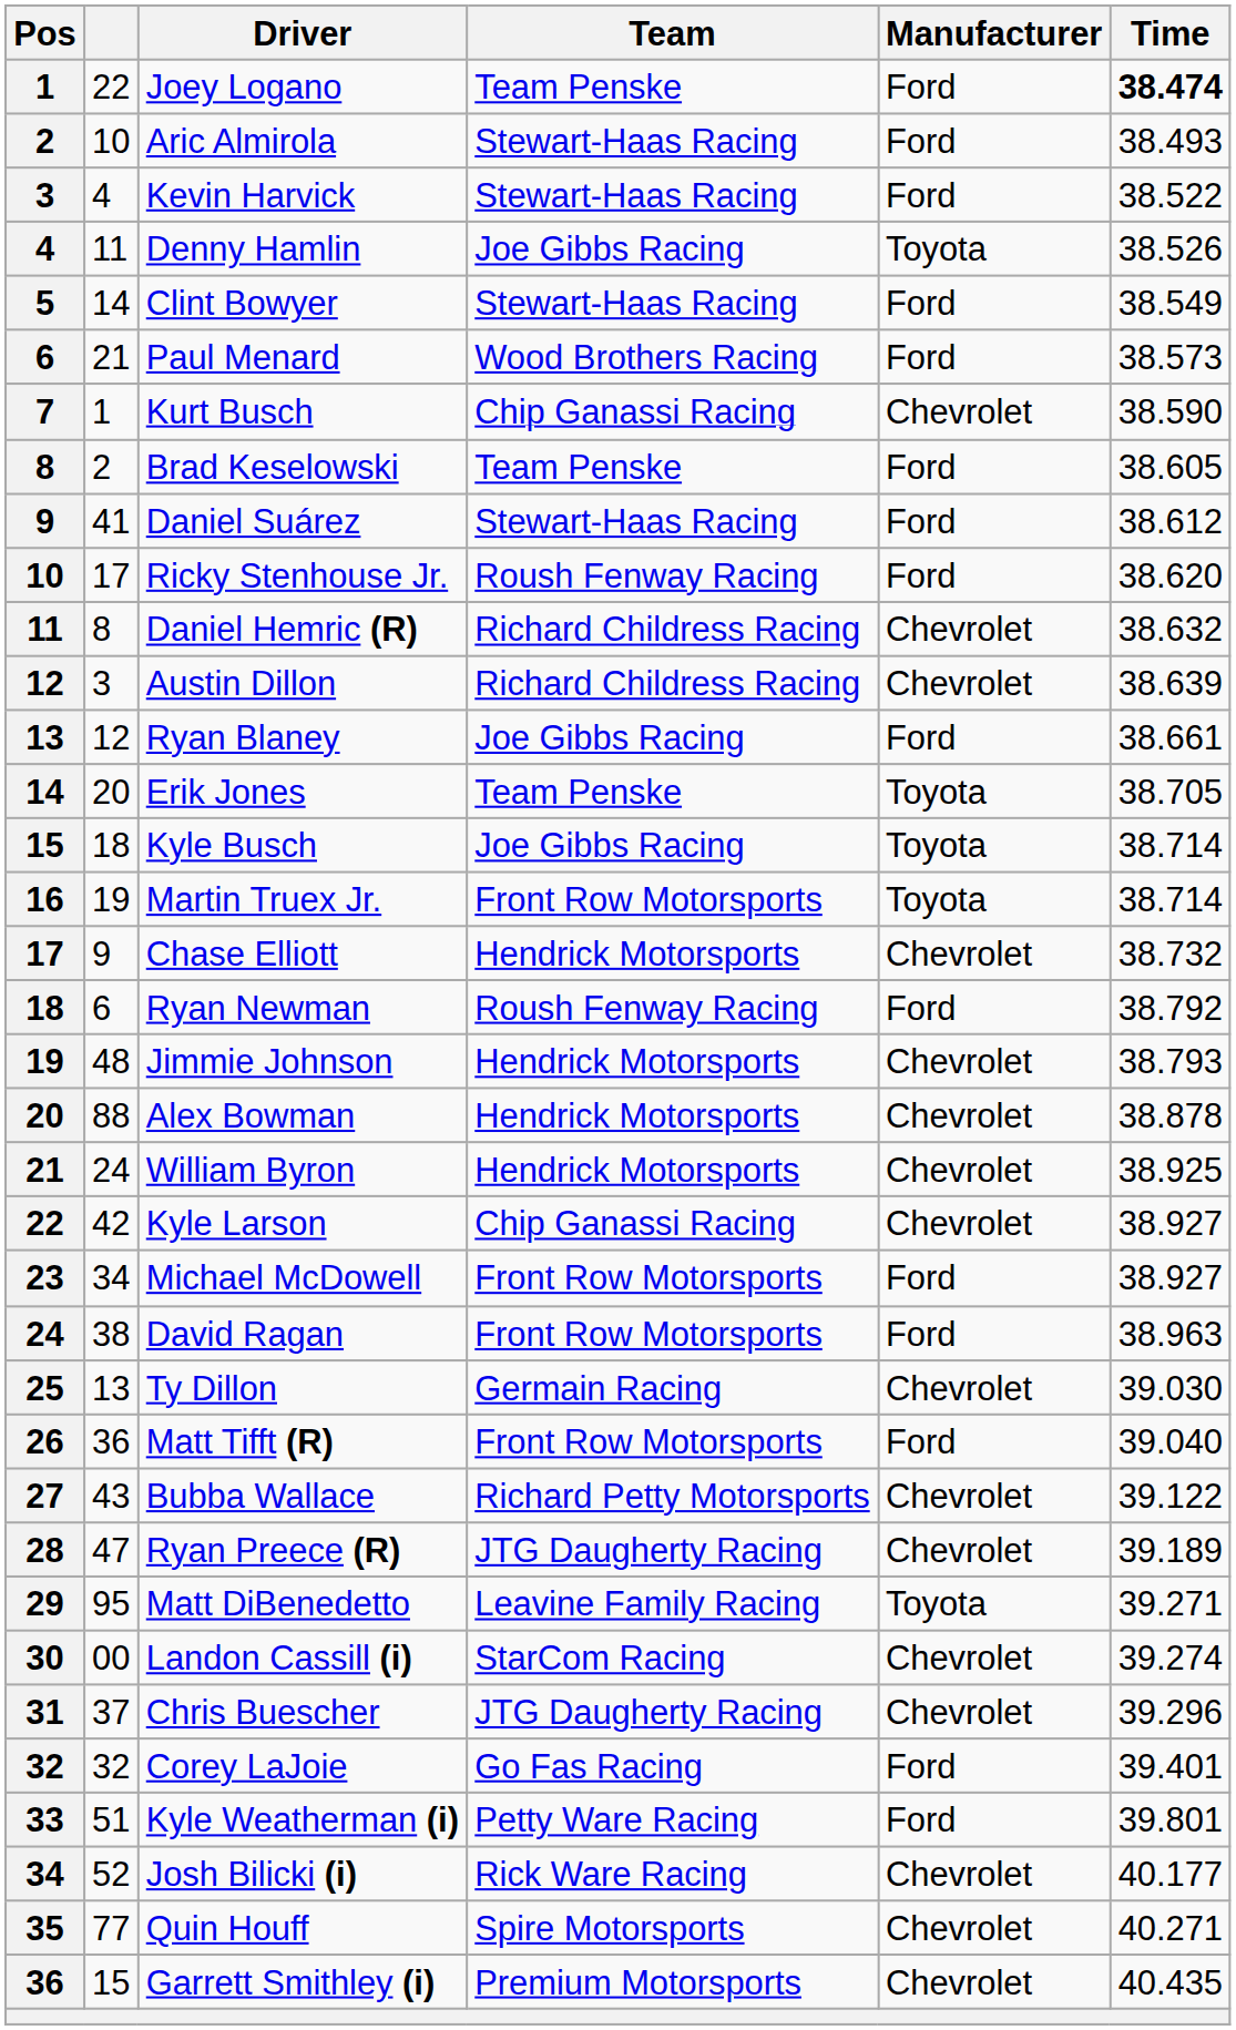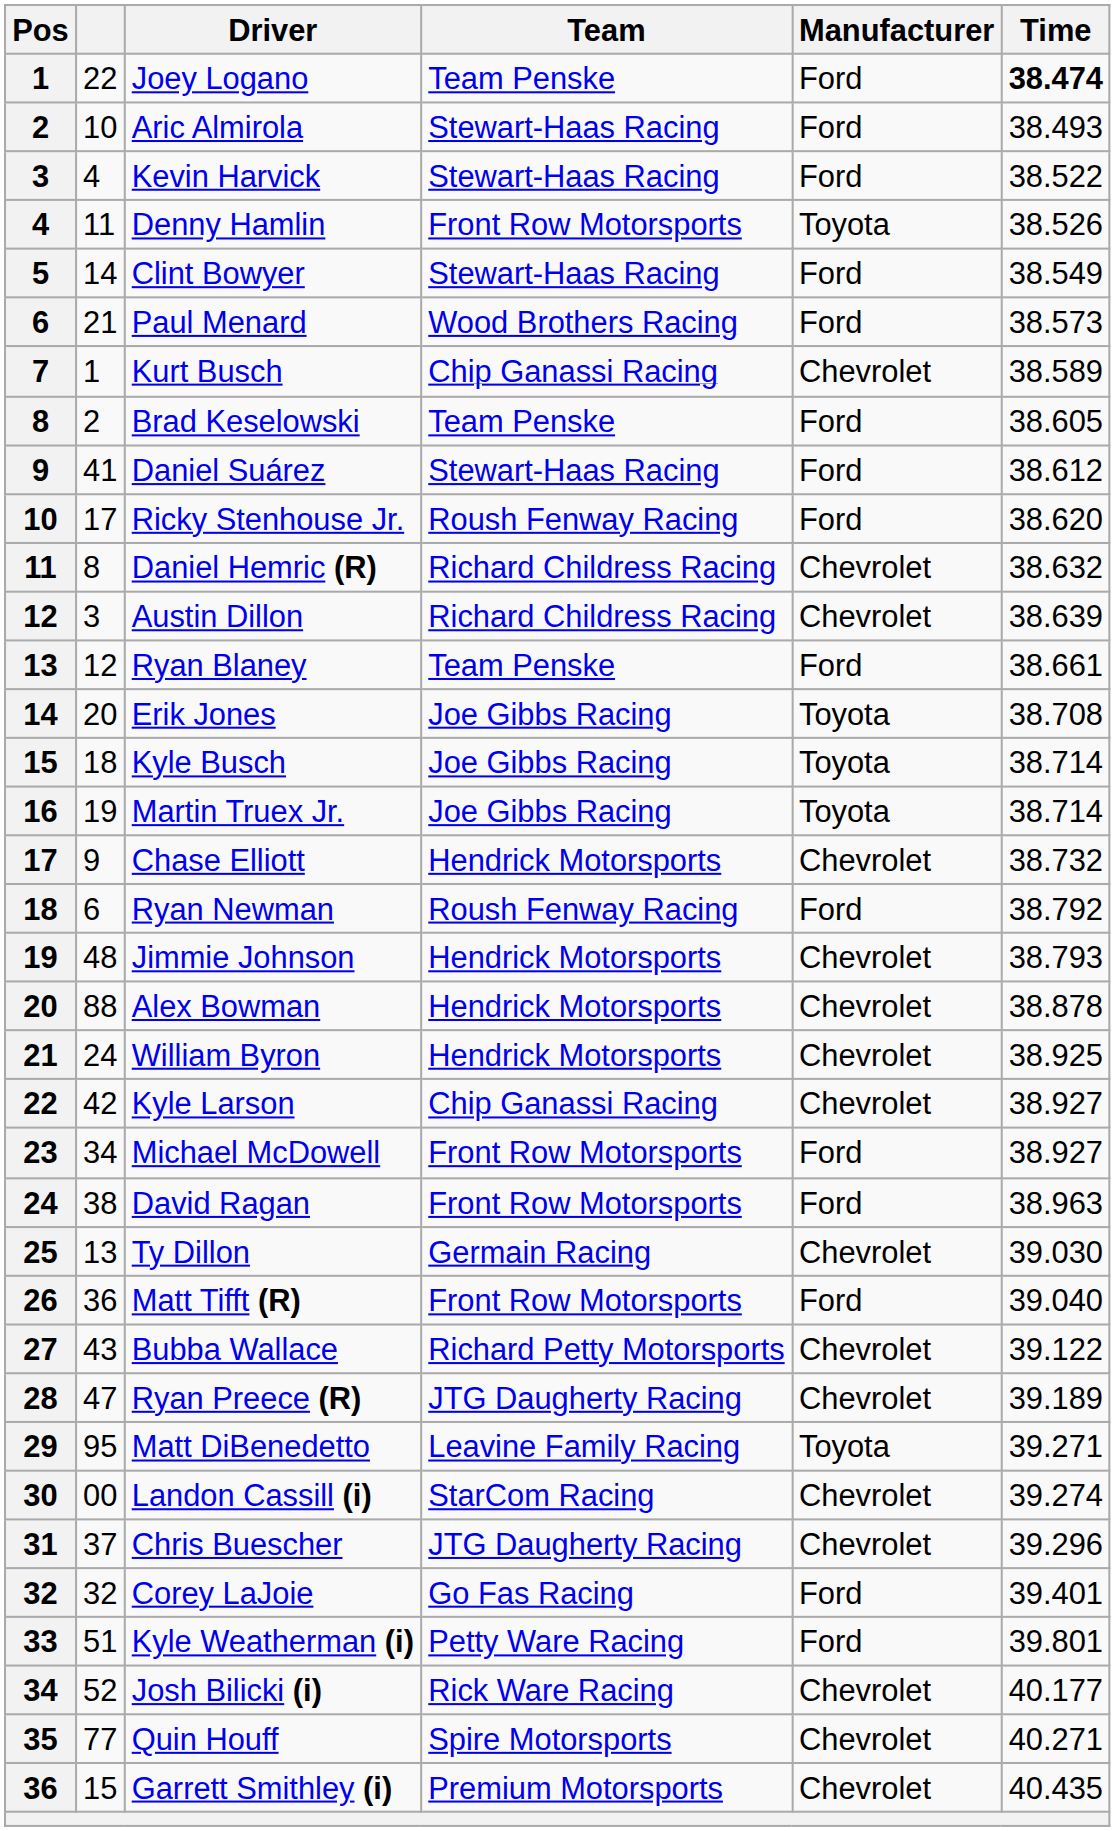 <table class="wikitable" style="font-size:95%">
 <tr>
 <th>Pos</th>
 <th></th>
 <th>Driver</th>
 <th>Team</th>
 <th>Manufacturer</th>
 <th>Time</th>
 </tr>
 <tr>
 <th>1</th>
 <td>22</td>
 <td><a href='#'>Joey Logano</a></td>
 <td><a href='#'>Team Penske</a></td>
 <td>Ford</td>
 <td><strong>38.474</strong></td>
 </tr>
 <tr>
 <th>2</th>
 <td>10</td>
 <td><a href='#'>Aric Almirola</a></td>
 <td><a href='#'>Stewart-Haas Racing</a></td>
 <td>Ford</td>
 <td>38.493</td>
 </tr>
 <tr>
 <th>3</th>
 <td>4</td>
 <td><a href='#'>Kevin Harvick</a></td>
 <td><a href='#'>Stewart-Haas Racing</a></td>
 <td>Ford</td>
 <td>38.522</td>
 </tr>
 <tr>
 <th>4</th>
 <td>11</td>
 <td><a href='#'>Denny Hamlin</a></td>
-<td><a href='#'>Joe Gibbs Racing</a></td>
+<td><a href='#'>Front Row Motorsports</a></td>
 <td>Toyota</td>
 <td>38.526</td>
 </tr>
 <tr>
 <th>5</th>
 <td>14</td>
 <td><a href='#'>Clint Bowyer</a></td>
 <td><a href='#'>Stewart-Haas Racing</a></td>
 <td>Ford</td>
 <td>38.549</td>
 </tr>
 <tr>
 <th>6</th>
 <td>21</td>
 <td><a href='#'>Paul Menard</a></td>
 <td><a href='#'>Wood Brothers Racing</a></td>
 <td>Ford</td>
 <td>38.573</td>
 </tr>
 <tr>
 <th>7</th>
 <td>1</td>
 <td><a href='#'>Kurt Busch</a></td>
 <td><a href='#'>Chip Ganassi Racing</a></td>
 <td>Chevrolet</td>
-<td>38.590</td>
+<td>38.589</td>
 </tr>
 <tr>
 <th>8</th>
 <td>2</td>
 <td><a href='#'>Brad Keselowski</a></td>
 <td><a href='#'>Team Penske</a></td>
 <td>Ford</td>
 <td>38.605</td>
 </tr>
 <tr>
 <th>9</th>
 <td>41</td>
 <td><a href='#'>Daniel Suárez</a></td>
 <td><a href='#'>Stewart-Haas Racing</a></td>
 <td>Ford</td>
 <td>38.612</td>
 </tr>
 <tr>
 <th>10</th>
 <td>17</td>
 <td><a href='#'>Ricky Stenhouse Jr.</a></td>
 <td><a href='#'>Roush Fenway Racing</a></td>
 <td>Ford</td>
 <td>38.620</td>
 </tr>
 <tr>
 <th>11</th>
 <td>8</td>
 <td><a href='#'>Daniel Hemric</a> <strong>(R)</strong></td>
 <td><a href='#'>Richard Childress Racing</a></td>
 <td>Chevrolet</td>
 <td>38.632</td>
 </tr>
 <tr>
 <th>12</th>
 <td>3</td>
 <td><a href='#'>Austin Dillon</a></td>
 <td><a href='#'>Richard Childress Racing</a></td>
 <td>Chevrolet</td>
 <td>38.639</td>
 </tr>
 <tr>
 <th>13</th>
 <td>12</td>
 <td><a href='#'>Ryan Blaney</a></td>
-<td><a href='#'>Joe Gibbs Racing</a></td>
+<td><a href='#'>Team Penske</a></td>
 <td>Ford</td>
 <td>38.661</td>
 </tr>
 <tr>
 <th>14</th>
 <td>20</td>
 <td><a href='#'>Erik Jones</a></td>
-<td><a href='#'>Team Penske</a></td>
+<td><a href='#'>Joe Gibbs Racing</a></td>
 <td>Toyota</td>
-<td>38.705</td>
+<td>38.708</td>
 </tr>
 <tr>
 <th>15</th>
 <td>18</td>
 <td><a href='#'>Kyle Busch</a></td>
 <td><a href='#'>Joe Gibbs Racing</a></td>
 <td>Toyota</td>
 <td>38.714</td>
 </tr>
 <tr>
 <th>16</th>
 <td>19</td>
 <td><a href='#'>Martin Truex Jr.</a></td>
-<td><a href='#'>Front Row Motorsports</a></td>
+<td><a href='#'>Joe Gibbs Racing</a></td>
 <td>Toyota</td>
 <td>38.714</td>
 </tr>
 <tr>
 <th>17</th>
 <td>9</td>
 <td><a href='#'>Chase Elliott</a></td>
 <td><a href='#'>Hendrick Motorsports</a></td>
 <td>Chevrolet</td>
 <td>38.732</td>
 </tr>
 <tr>
 <th>18</th>
 <td>6</td>
 <td><a href='#'>Ryan Newman</a></td>
 <td><a href='#'>Roush Fenway Racing</a></td>
 <td>Ford</td>
 <td>38.792</td>
 </tr>
 <tr>
 <th>19</th>
 <td>48</td>
 <td><a href='#'>Jimmie Johnson</a></td>
 <td><a href='#'>Hendrick Motorsports</a></td>
 <td>Chevrolet</td>
 <td>38.793</td>
 </tr>
 <tr>
 <th>20</th>
 <td>88</td>
 <td><a href='#'>Alex Bowman</a></td>
 <td><a href='#'>Hendrick Motorsports</a></td>
 <td>Chevrolet</td>
 <td>38.878</td>
 </tr>
 <tr>
 <th>21</th>
 <td>24</td>
 <td><a href='#'>William Byron</a></td>
 <td><a href='#'>Hendrick Motorsports</a></td>
 <td>Chevrolet</td>
 <td>38.925</td>
 </tr>
 <tr>
 <th>22</th>
 <td>42</td>
 <td><a href='#'>Kyle Larson</a></td>
 <td><a href='#'>Chip Ganassi Racing</a></td>
 <td>Chevrolet</td>
 <td>38.927</td>
 </tr>
 <tr>
 <th>23</th>
 <td>34</td>
 <td><a href='#'>Michael McDowell</a></td>
 <td><a href='#'>Front Row Motorsports</a></td>
 <td>Ford</td>
 <td>38.927</td>
 </tr>
 <tr>
 <th>24</th>
 <td>38</td>
 <td><a href='#'>David Ragan</a></td>
 <td><a href='#'>Front Row Motorsports</a></td>
 <td>Ford</td>
 <td>38.963</td>
 </tr>
 <tr>
 <th>25</th>
 <td>13</td>
 <td><a href='#'>Ty Dillon</a></td>
 <td><a href='#'>Germain Racing</a></td>
 <td>Chevrolet</td>
 <td>39.030</td>
 </tr>
 <tr>
 <th>26</th>
 <td>36</td>
 <td><a href='#'>Matt Tifft</a> <strong>(R)</strong></td>
 <td><a href='#'>Front Row Motorsports</a></td>
 <td>Ford</td>
 <td>39.040</td>
 </tr>
 <tr>
 <th>27</th>
 <td>43</td>
 <td><a href='#'>Bubba Wallace</a></td>
 <td><a href='#'>Richard Petty Motorsports</a></td>
 <td>Chevrolet</td>
 <td>39.122</td>
 </tr>
 <tr>
 <th>28</th>
 <td>47</td>
 <td><a href='#'>Ryan Preece</a> <strong>(R)</strong></td>
 <td><a href='#'>JTG Daugherty Racing</a></td>
 <td>Chevrolet</td>
 <td>39.189</td>
 </tr>
 <tr>
 <th>29</th>
 <td>95</td>
 <td><a href='#'>Matt DiBenedetto</a></td>
 <td><a href='#'>Leavine Family Racing</a></td>
 <td>Toyota</td>
 <td>39.271</td>
 </tr>
 <tr>
 <th>30</th>
 <td>00</td>
 <td><a href='#'>Landon Cassill</a> <strong>(i)</strong></td>
 <td><a href='#'>StarCom Racing</a></td>
 <td>Chevrolet</td>
 <td>39.274</td>
 </tr>
 <tr>
 <th>31</th>
 <td>37</td>
 <td><a href='#'>Chris Buescher</a></td>
 <td><a href='#'>JTG Daugherty Racing</a></td>
 <td>Chevrolet</td>
 <td>39.296</td>
 </tr>
 <tr>
 <th>32</th>
 <td>32</td>
 <td><a href='#'>Corey LaJoie</a></td>
 <td><a href='#'>Go Fas Racing</a></td>
 <td>Ford</td>
 <td>39.401</td>
 </tr>
 <tr>
 <th>33</th>
 <td>51</td>
 <td><a href='#'>Kyle Weatherman</a> <strong>(i)</strong></td>
 <td><a href='#'>Petty Ware Racing</a></td>
 <td>Ford</td>
 <td>39.801</td>
 </tr>
 <tr>
 <th>34</th>
 <td>52</td>
 <td><a href='#'>Josh Bilicki</a> <strong>(i)</strong></td>
 <td><a href='#'>Rick Ware Racing</a></td>
 <td>Chevrolet</td>
 <td>40.177</td>
 </tr>
 <tr>
 <th>35</th>
 <td>77</td>
 <td><a href='#'>Quin Houff</a></td>
 <td><a href='#'>Spire Motorsports</a></td>
 <td>Chevrolet</td>
 <td>40.271</td>
 </tr>
 <tr>
 <th>36</th>
 <td>15</td>
 <td><a href='#'>Garrett Smithley</a> <strong>(i)</strong></td>
 <td><a href='#'>Premium Motorsports</a></td>
 <td>Chevrolet</td>
 <td>40.435</td>
 </tr>
 <tr>
 <th colspan="6"></th>
 </tr>
 </table>
